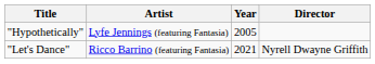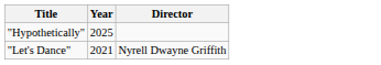 <table class="wikitable">
 <tr>
 <th>Title</th>
-<th>Artist</th>
 <th>Year</th>
 <th>Director</th>
 </tr>
 <tr>
 <td>"Hypothetically"</td>
-<td><a href='#'>Lyfe Jennings</a> <small>(featuring Fantasia)</small></td>
-<td>2005</td>
+<td>2025</td>
 <td></td>
 </tr>
 <tr>
 <td>"Let's Dance"</td>
-<td><a href='#'>Ricco Barrino</a> <small>(featuring Fantasia)</small></td>
 <td>2021</td>
 <td>Nyrell Dwayne Griffith</td>
 </tr>
 </table>
